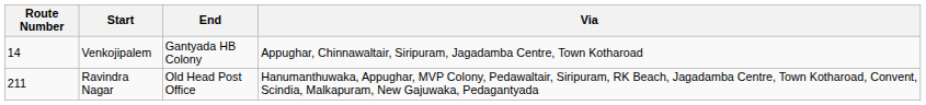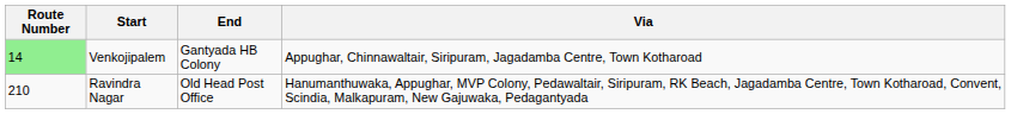 <table class="sortable wikitable">
 <tr>
 <th>Route Number</th>
 <th>Start</th>
 <th>End</th>
 <th>Via</th>
 </tr>
 <tr>
-<td>14</td>
+<td style="background: lightgreen;">14</td>
 <td>Venkojipalem</td>
 <td>Gantyada HB Colony</td>
 <td>Appughar, Chinnawaltair, Siripuram, Jagadamba Centre, Town Kotharoad</td>
 </tr>
 <tr>
-<td>211</td>
+<td>210</td>
 <td>Ravindra Nagar</td>
 <td>Old Head Post Office</td>
 <td>Hanumanthuwaka, Appughar, MVP Colony, Pedawaltair, Siripuram, RK Beach, Jagadamba Centre, Town Kotharoad, Convent, Scindia, Malkapuram, New Gajuwaka, Pedagantyada</td>
 </tr>
 </table>
